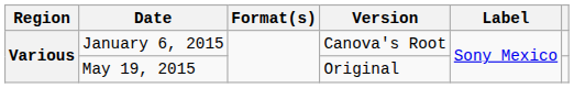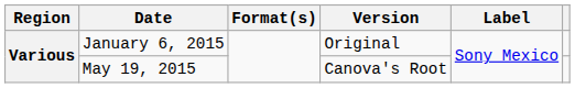 <table class="wikitable plainrowheaders">
 <tr>
 <th scope="col">Region</th>
 <th scope="col">Date</th>
 <th scope="col">Format(s)</th>
 <th scope="col">Version</th>
 <th scope="col">Label</th>
 <th scope="col"></th>
 </tr>
 <tr>
 <th scope="row" rowspan="2">Various</th>
 <td>January 6, 2015</td>
 <td rowspan="2"></td>
-<td>Canova's Root</td>
+<td>Original</td>
 <td rowspan="2"><a href='#'>Sony Mexico</a></td>
 <td style="text-align:center;"></td>
 </tr>
 <tr>
 <td>May 19, 2015</td>
-<td>Original</td>
+<td>Canova's Root</td>
 <td style="text-align:center;"></td>
 </tr>
 </table>
